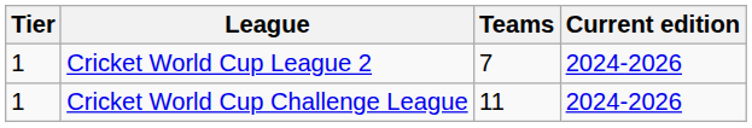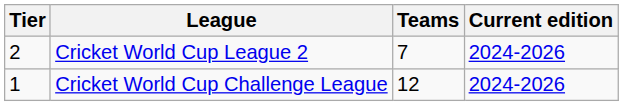 <table class="wikitable">
 <tr>
 <th>Tier</th>
 <th>League</th>
 <th>Teams</th>
 <th>Current edition</th>
 </tr>
 <tr>
-<td>1</td>
+<td>2</td>
 <td><a href='#'>Cricket World Cup League 2</a></td>
 <td>7</td>
 <td><a href='#'>2024-2026</a></td>
 </tr>
 <tr>
 <td>1</td>
 <td><a href='#'>Cricket World Cup Challenge League</a></td>
-<td>11</td>
+<td>12</td>
 <td><a href='#'>2024-2026</a></td>
 </tr>
 </table>
